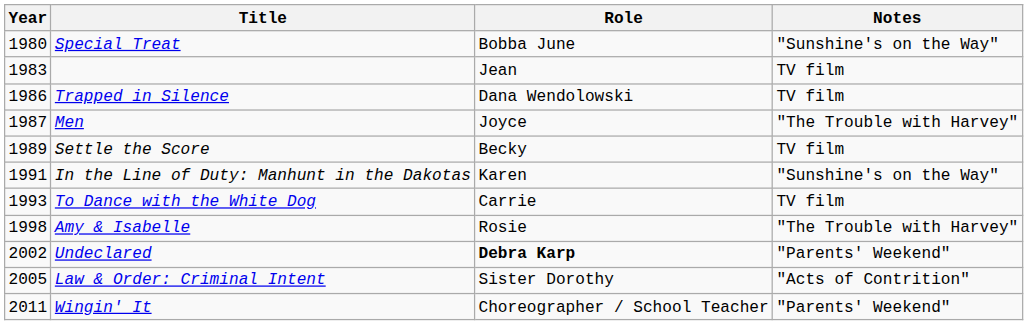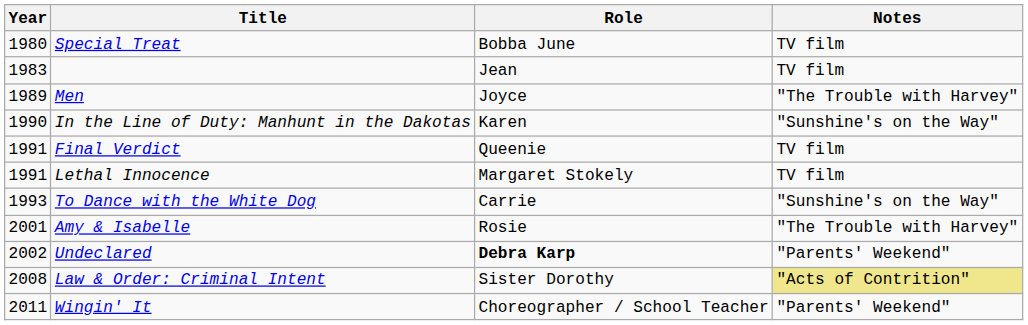 <table class="wikitable sortable">
 <tr>
 <th>Year</th>
 <th>Title</th>
 <th>Role</th>
 <th class="unsortable">Notes</th>
 </tr>
 <tr>
 <td>1980</td>
 <td><em><a href='#'>Special Treat</a></em></td>
 <td>Bobba June</td>
-<td>"Sunshine's on the Way"</td>
+<td>TV film</td>
 </tr>
 <tr>
 <td>1983</td>
 <td><em></em></td>
 <td>Jean</td>
 <td>TV film</td>
 </tr>
 <tr>
-<td>1986</td>
-<td><em><a href='#'>Trapped in Silence</a></em></td>
-<td>Dana Wendolowski</td>
-<td>TV film</td>
-</tr>
-<tr>
-<td>1987</td>
+<td>1989</td>
 <td><em><a href='#'>Men</a></em></td>
 <td>Joyce</td>
 <td>"The Trouble with Harvey"</td>
 </tr>
 <tr>
-<td>1989</td>
-<td><em>Settle the Score</em></td>
-<td>Becky</td>
-<td>TV film</td>
-</tr>
-<tr>
-<td>1991</td>
+<td>1990</td>
 <td><em>In the Line of Duty: Manhunt in the Dakotas</em></td>
 <td>Karen</td>
 <td>"Sunshine's on the Way"</td>
 </tr>
 <tr>
+<td>1991</td>
+<td><em><a href='#'>Final Verdict</a></em></td>
+<td>Queenie</td>
+<td>TV film</td>
+</tr>
+<tr>
+<td>1991</td>
+<td><em>Lethal Innocence</em></td>
+<td>Margaret Stokely</td>
+<td>TV film</td>
+</tr>
+<tr>
 <td>1993</td>
 <td><em><a href='#'>To Dance with the White Dog</a></em></td>
 <td>Carrie</td>
-<td>TV film</td>
+<td>"Sunshine's on the Way"</td>
 </tr>
 <tr>
-<td>1998</td>
+<td>2001</td>
 <td><em><a href='#'>Amy & Isabelle</a></em></td>
 <td>Rosie</td>
 <td>"The Trouble with Harvey"</td>
 </tr>
 <tr>
 <td>2002</td>
 <td><em><a href='#'>Undeclared</a></em></td>
 <td><strong>Debra Karp</strong></td>
 <td>"Parents' Weekend"</td>
 </tr>
 <tr>
-<td>2005</td>
+<td>2008</td>
 <td><em><a href='#'>Law & Order: Criminal Intent</a></em></td>
 <td>Sister Dorothy</td>
-<td>"Acts of Contrition"</td>
+<td style="background: khaki;">"Acts of Contrition"</td>
 </tr>
 <tr>
 <td>2011</td>
 <td><em><a href='#'>Wingin' It</a></em></td>
 <td>Choreographer / School Teacher</td>
 <td>"Parents' Weekend"</td>
 </tr>
 </table>
